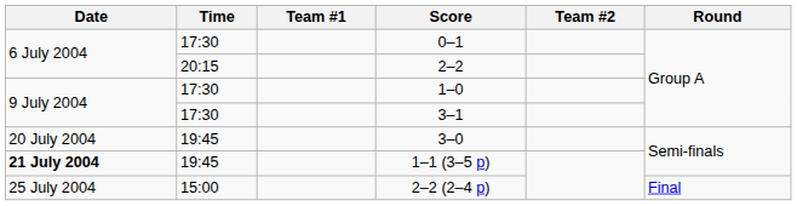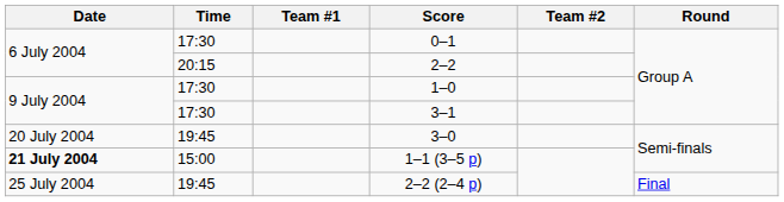 <table class="wikitable" width=65%>
 <tr>
 <th>Date</th>
 <th>Time</th>
 <th>Team #1</th>
 <th>Score</th>
 <th>Team #2</th>
 <th>Round</th>
 </tr>
 <tr>
 <td rowspan="2">6 July 2004</td>
 <td>17:30</td>
 <td align=right></td>
 <td align=center>0–1</td>
 <td></td>
 <td rowspan="4">Group A</td>
 </tr>
 <tr>
 <td>20:15</td>
 <td align=right></td>
 <td align=center>2–2</td>
 <td></td>
 </tr>
 <tr>
 <td rowspan="2">9 July 2004</td>
 <td>17:30</td>
 <td align=right></td>
 <td align=center>1–0</td>
 <td></td>
 </tr>
 <tr>
 <td>17:30</td>
 <td align=right></td>
 <td align=center>3–1</td>
 <td></td>
 </tr>
 <tr>
 <td>20 July 2004</td>
 <td>19:45</td>
 <td align=right></td>
 <td align=center>3–0</td>
 <td></td>
 <td rowspan="2">Semi-finals</td>
 </tr>
 <tr>
 <td><strong>21 July 2004</strong></td>
-<td>19:45</td>
+<td>15:00</td>
 <td align=right></td>
 <td align=center>1–1 (3–5 <a href='#'>p</a>)</td>
 <td rowspan="2"></td>
 </tr>
 <tr>
 <td>25 July 2004</td>
-<td>15:00</td>
+<td>19:45</td>
 <td align=right></td>
 <td align=center>2–2 (2–4 <a href='#'>p</a>)</td>
 <td><a href='#'>Final</a></td>
 </tr>
 </table>
